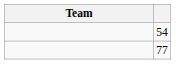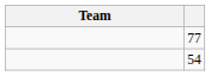 <table class="wikitable">
 <tr>
 <th style="width: 200px;">Team</th>
 <th></th>
 </tr>
 <tr>
 <td><strong></strong></td>
-<td style="text-align: center;">54</td>
+<td style="text-align: center;">77</td>
 </tr>
 <tr>
 <td><strong></strong></td>
-<td style="text-align: center;">77</td>
+<td style="text-align: center;">54</td>
 </tr>
 </table>
